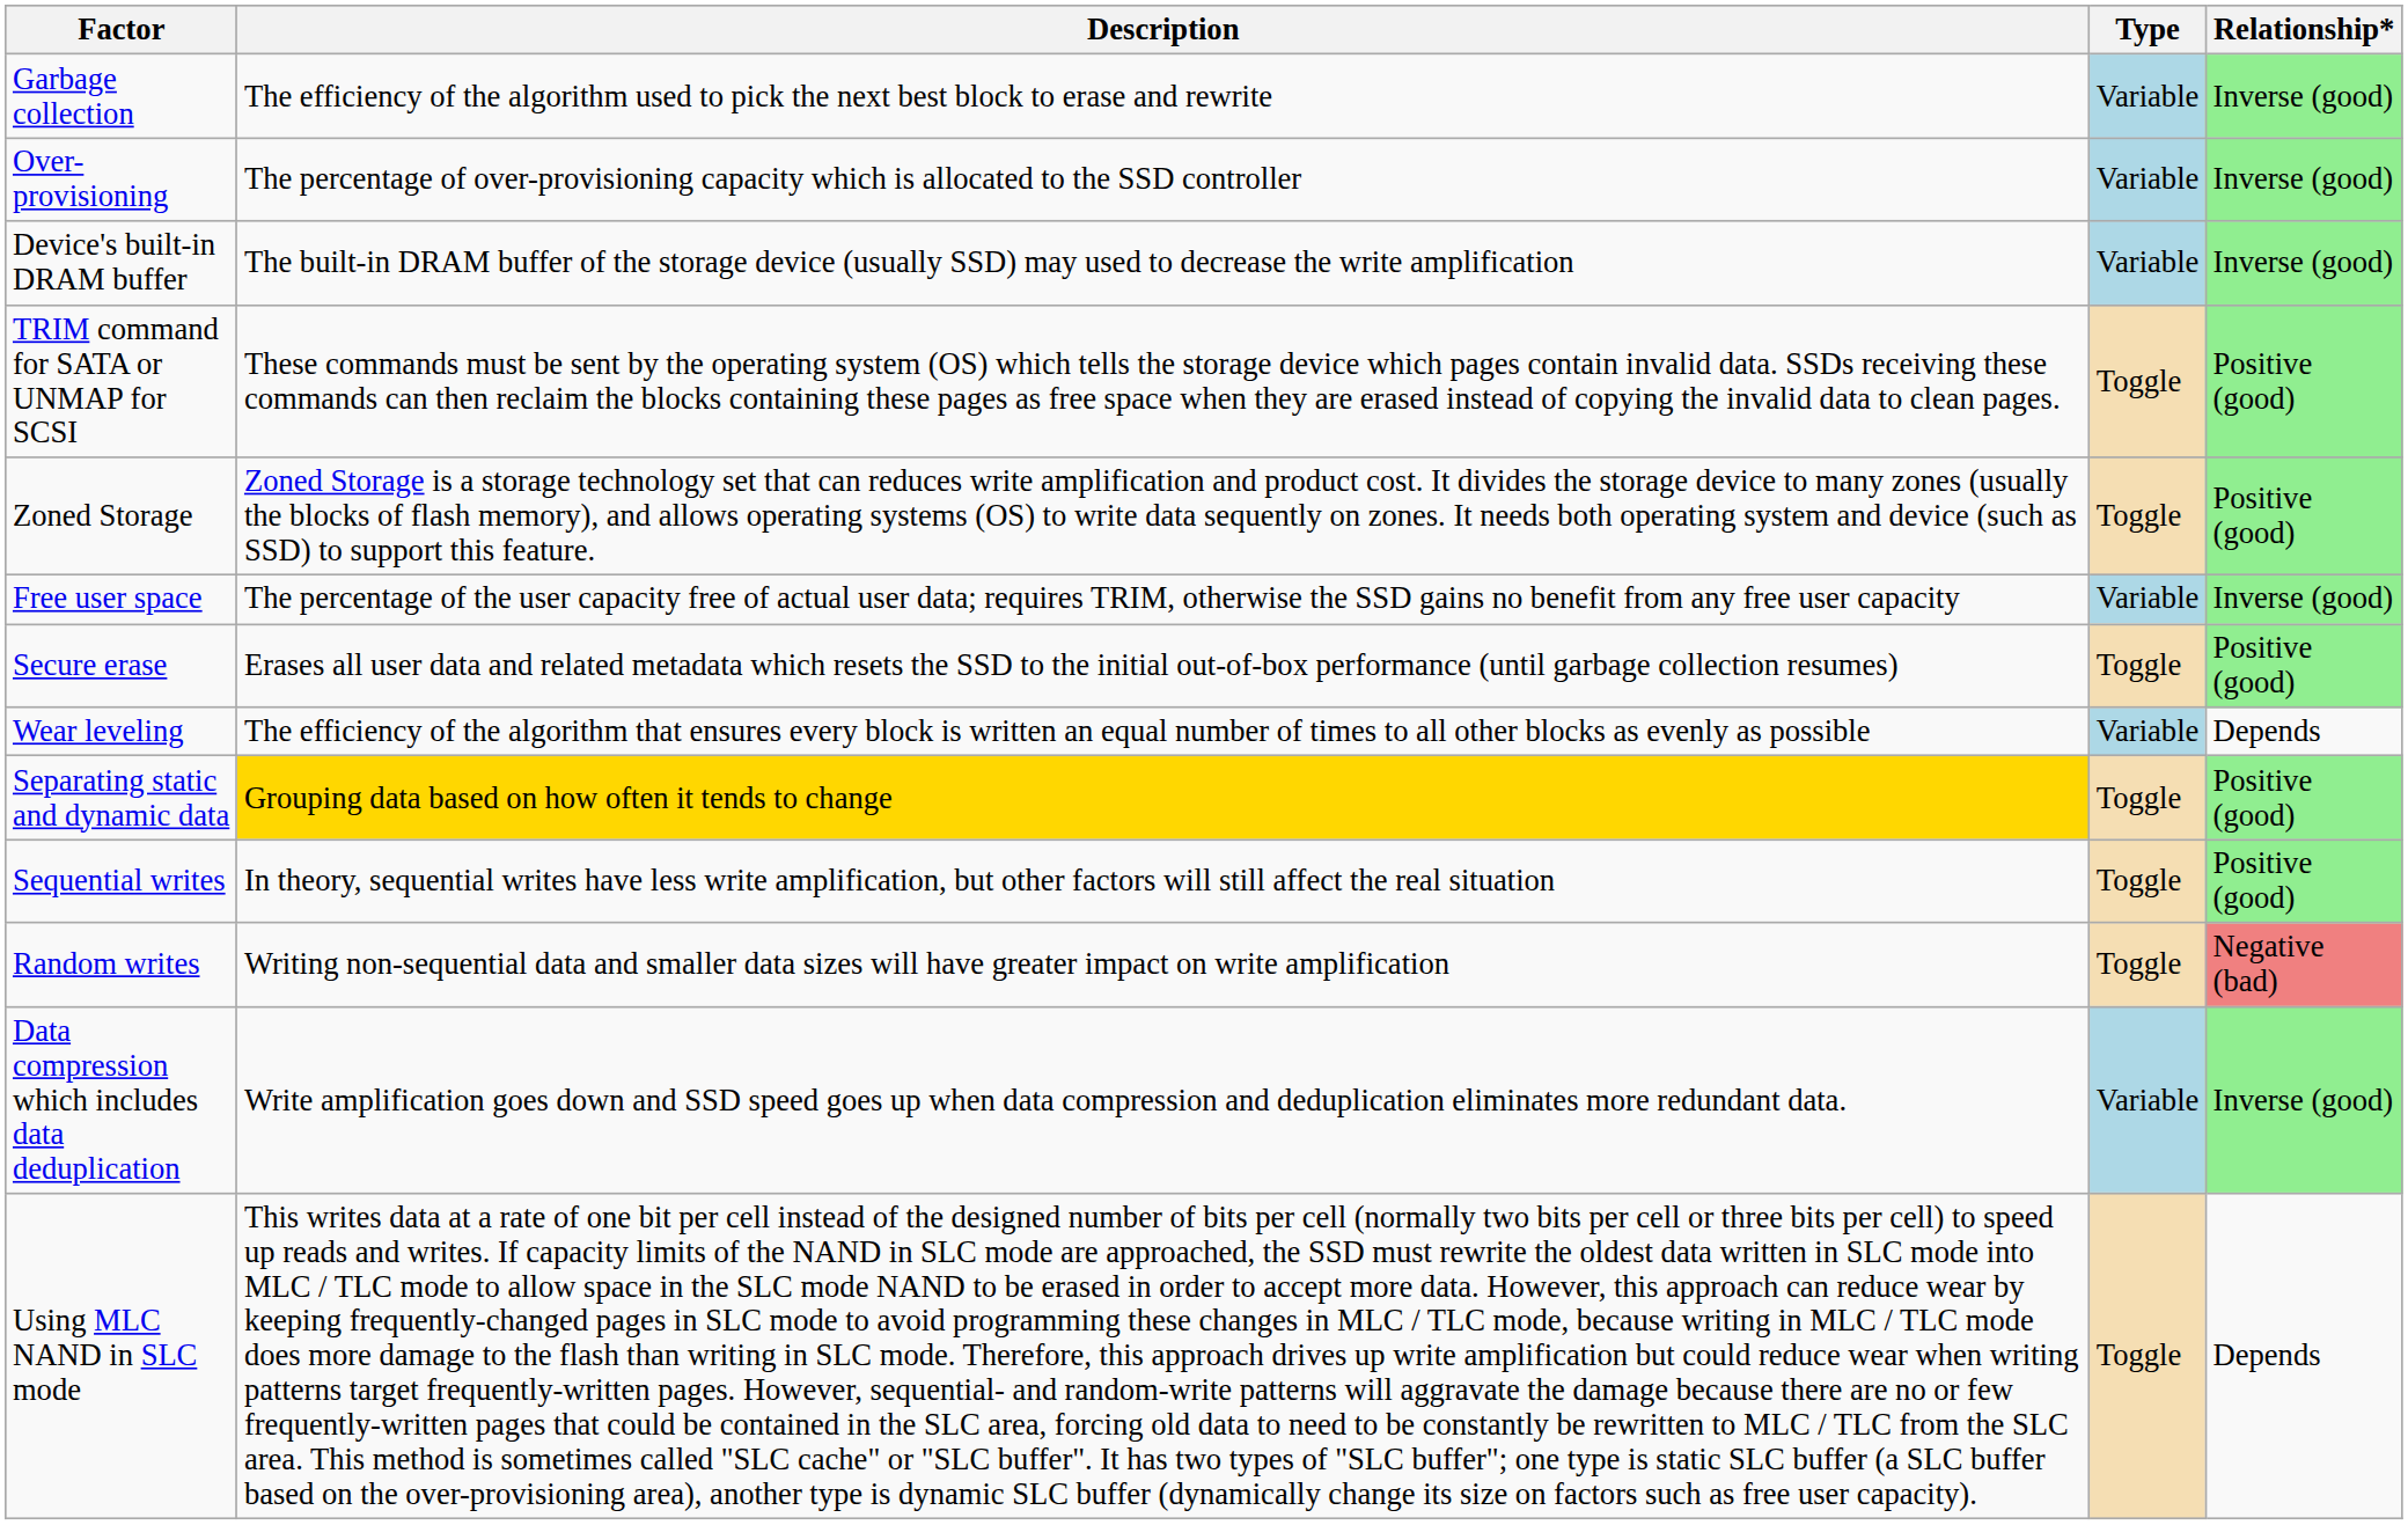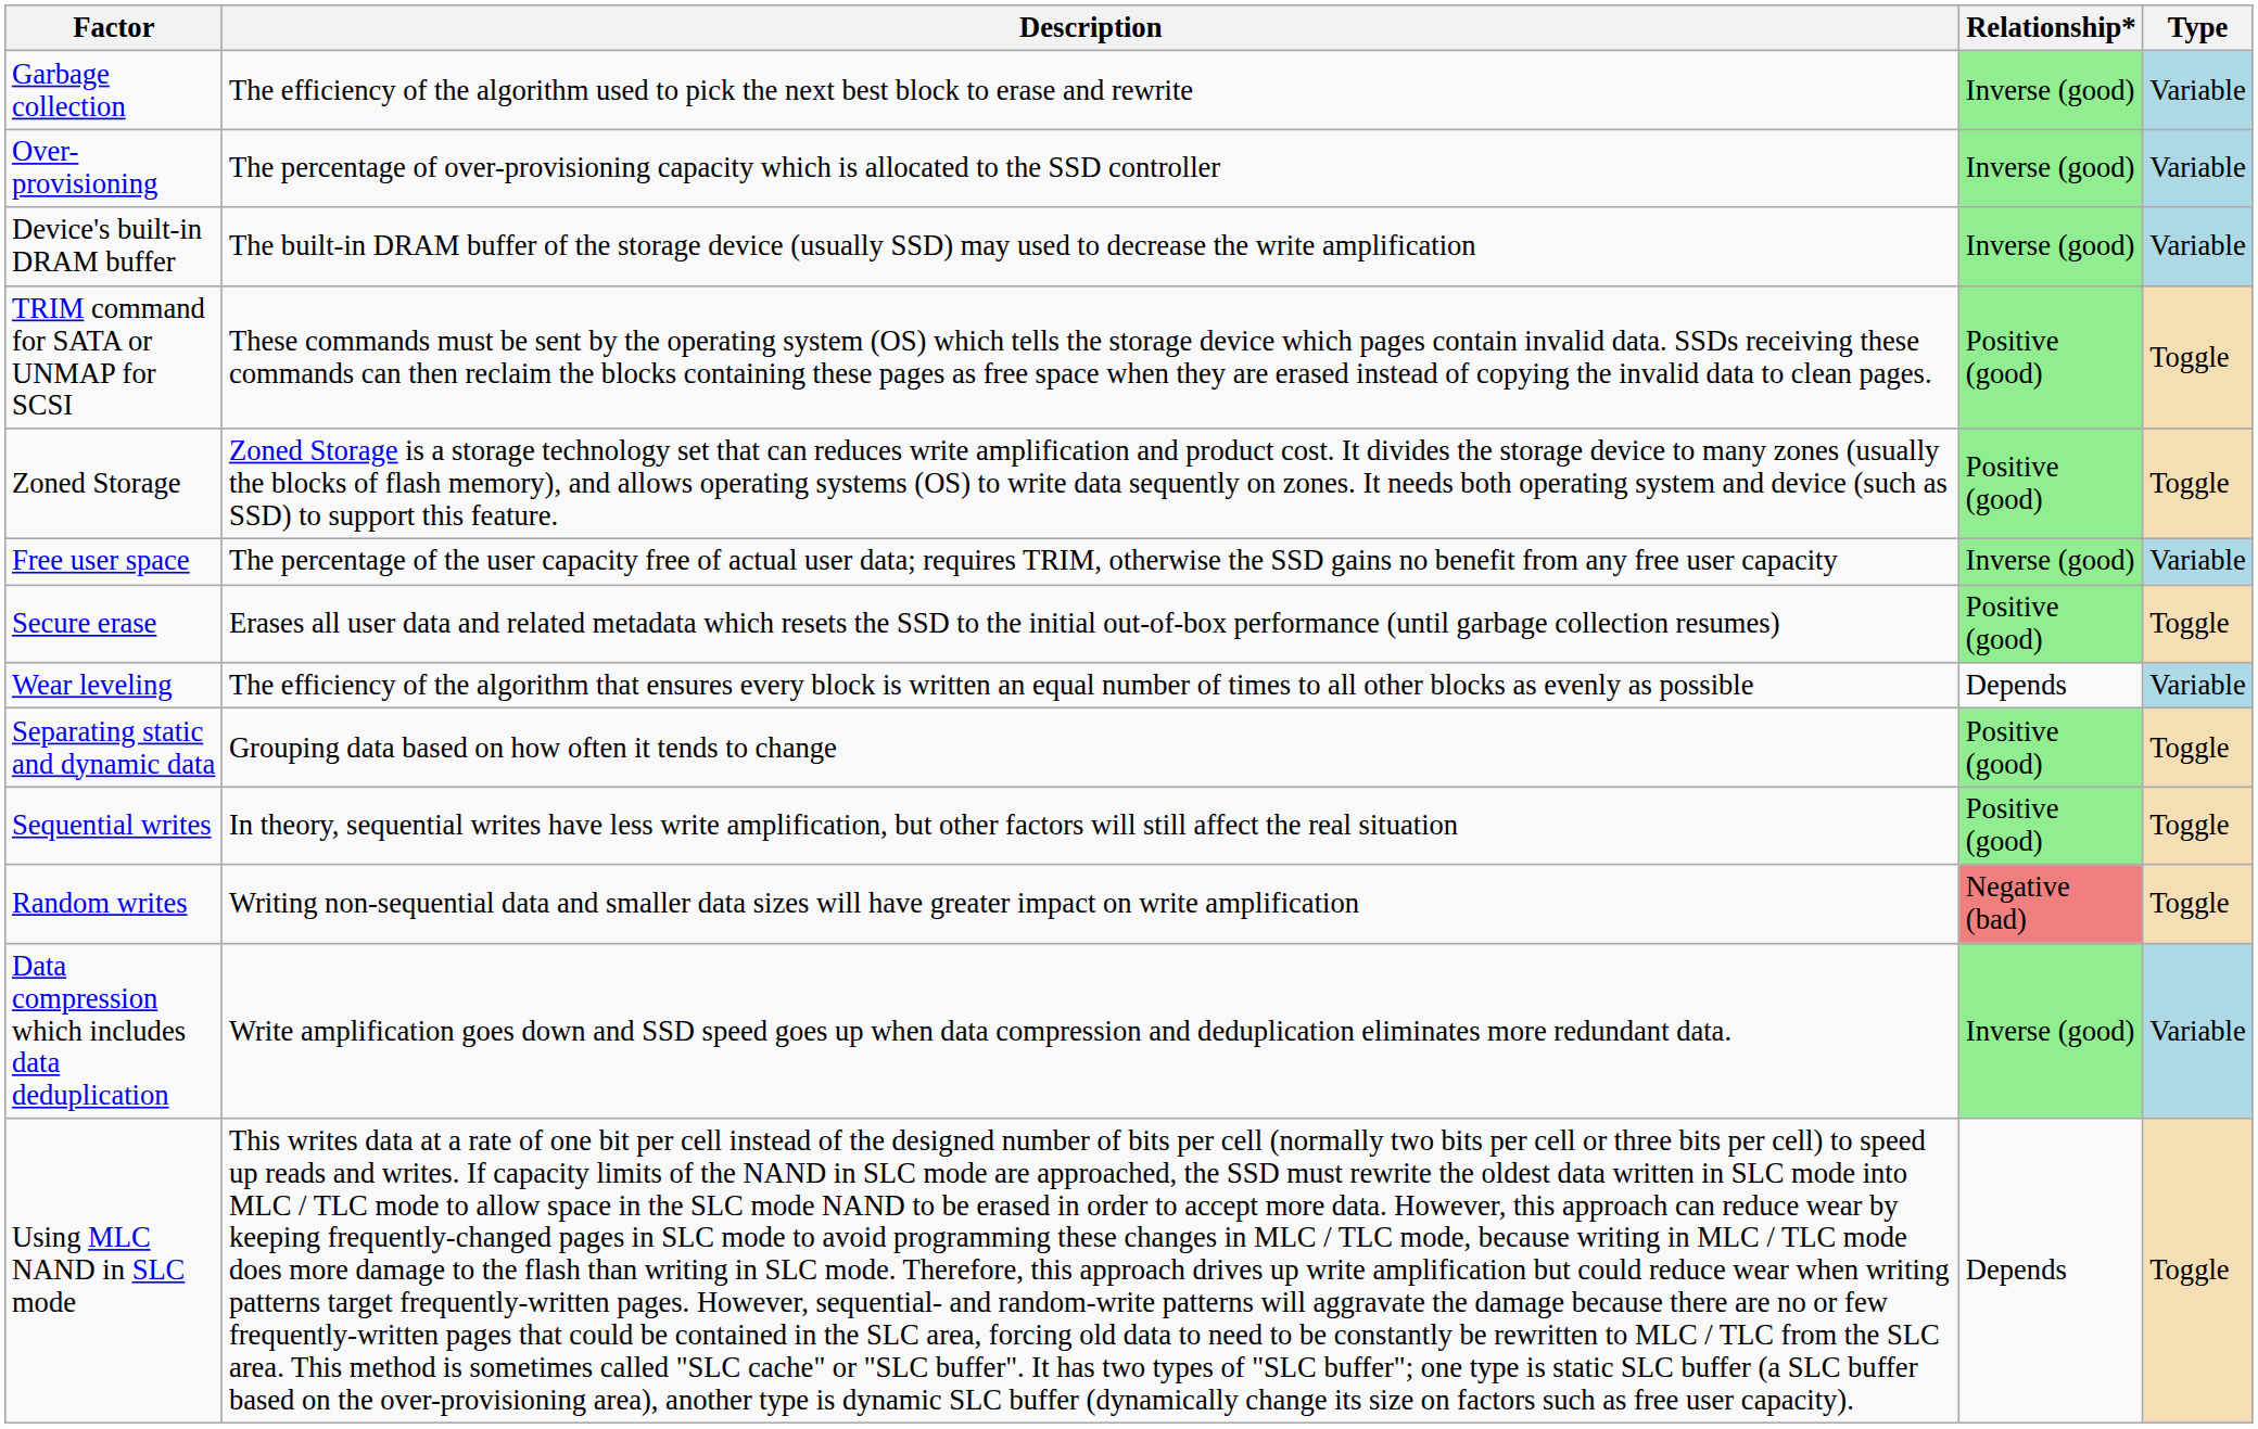 <table class="wikitable sortable">
 <tr>
 <th>Factor</th>
 <th>Description</th>
+<th>Relationship*</th>
 <th>Type</th>
-<th>Relationship*</th>
 </tr>
 <tr>
 <td><a href='#'>Garbage collection</a></td>
 <td>The efficiency of the algorithm used to pick the next best block to erase and rewrite</td>
+<td style="background: lightgreen;">Inverse (good)</td>
 <td style="background: lightblue;">Variable</td>
-<td style="background: lightgreen;">Inverse (good)</td>
 </tr>
 <tr>
 <td><a href='#'>Over-provisioning</a></td>
 <td>The percentage of over-provisioning capacity which is allocated to the SSD controller</td>
+<td style="background: Lightgreen;">Inverse (good)</td>
 <td style="background: Lightblue;">Variable</td>
-<td style="background: Lightgreen;">Inverse (good)</td>
 </tr>
 <tr>
 <td>Device's built-in DRAM buffer</td>
 <td>The built-in DRAM buffer of the storage device (usually SSD) may used to decrease the write amplification</td>
+<td style="background: Lightgreen;">Inverse (good)</td>
 <td style="background: Lightblue;">Variable</td>
-<td style="background: Lightgreen;">Inverse (good)</td>
 </tr>
 <tr>
 <td><a href='#'>TRIM</a> command for SATA or UNMAP for SCSI</td>
 <td>These commands must be sent by the operating system (OS) which tells the storage device which pages contain invalid data. SSDs receiving these commands can then reclaim the blocks containing these pages as free space when they are erased instead of copying the invalid data to clean pages.</td>
+<td style="background: Lightgreen;">Positive (good)</td>
 <td style="background: Wheat;">Toggle</td>
-<td style="background: Lightgreen;">Positive (good)</td>
 </tr>
 <tr>
 <td>Zoned Storage</td>
 <td><a href='#'>Zoned Storage</a> is a storage technology set that can reduces write amplification and product cost. It divides the storage device to many zones (usually the blocks of flash memory), and allows operating systems (OS) to write data sequently on zones. It needs both operating system and device (such as SSD) to support this feature.</td>
+<td style="background: Lightgreen;">Positive (good)</td>
 <td style="background: Wheat;">Toggle</td>
-<td style="background: Lightgreen;">Positive (good)</td>
 </tr>
 <tr>
 <td><a href='#'>Free user space</a></td>
 <td>The percentage of the user capacity free of actual user data; requires TRIM, otherwise the SSD gains no benefit from any free user capacity</td>
+<td style="background: Lightgreen;">Inverse (good)</td>
 <td style="background: Lightblue;">Variable</td>
-<td style="background: Lightgreen;">Inverse (good)</td>
 </tr>
 <tr>
 <td><a href='#'>Secure erase</a></td>
 <td>Erases all user data and related metadata which resets the SSD to the initial out-of-box performance (until garbage collection resumes)</td>
+<td style="background: Lightgreen;">Positive (good)</td>
 <td style="background: Wheat;">Toggle</td>
-<td style="background: Lightgreen;">Positive (good)</td>
 </tr>
 <tr>
 <td><a href='#'>Wear leveling</a></td>
 <td>The efficiency of the algorithm that ensures every block is written an equal number of times to all other blocks as evenly as possible</td>
+<td>Depends</td>
 <td style="background: Lightblue;">Variable</td>
-<td>Depends</td>
 </tr>
 <tr>
 <td><a href='#'>Separating static and dynamic data</a></td>
-<td style="background: gold;">Grouping data based on how often it tends to change</td>
+<td>Grouping data based on how often it tends to change</td>
+<td style="background: Lightgreen;">Positive (good)</td>
 <td style="background: Wheat;">Toggle</td>
-<td style="background: Lightgreen;">Positive (good)</td>
 </tr>
 <tr>
 <td><a href='#'>Sequential writes</a></td>
 <td>In theory, sequential writes have less write amplification, but other factors will still affect the real situation</td>
+<td style="background: Lightgreen;">Positive (good)</td>
 <td style="background: Wheat;">Toggle</td>
-<td style="background: Lightgreen;">Positive (good)</td>
 </tr>
 <tr>
 <td><a href='#'>Random writes</a></td>
 <td>Writing non-sequential data and smaller data sizes will have greater impact on write amplification</td>
+<td style="background: LightCoral;">Negative (bad)</td>
 <td style="background: Wheat;">Toggle</td>
-<td style="background: LightCoral;">Negative (bad)</td>
 </tr>
 <tr>
 <td><a href='#'>Data compression</a> which includes <a href='#'>data deduplication</a></td>
 <td>Write amplification goes down and SSD speed goes up when data compression and deduplication eliminates more redundant data.</td>
+<td style="background: Lightgreen;">Inverse (good)</td>
 <td style="background: Lightblue;">Variable</td>
-<td style="background: Lightgreen;">Inverse (good)</td>
 </tr>
 <tr>
 <td>Using <a href='#'>MLC</a> NAND in <a href='#'>SLC</a> mode</td>
 <td>This writes data at a rate of one bit per cell instead of the designed number of bits per cell (normally two bits per cell or three bits per cell) to speed up reads and writes. If capacity limits of the NAND in SLC mode are approached, the SSD must rewrite the oldest data written in SLC mode into MLC / TLC mode to allow space in the SLC mode NAND to be erased in order to accept more data. However, this approach can reduce wear by keeping frequently-changed pages in SLC mode to avoid programming these changes in MLC / TLC mode, because writing in MLC / TLC mode does more damage to the flash than writing in SLC mode. Therefore, this approach drives up write amplification but could reduce wear when writing patterns target frequently-written pages. However, sequential- and random-write patterns will aggravate the damage because there are no or few frequently-written pages that could be contained in the SLC area, forcing old data to need to be constantly be rewritten to MLC / TLC from the SLC area. This method is sometimes called "SLC cache" or "SLC buffer". It has two types of "SLC buffer"; one type is static SLC buffer (a SLC buffer based on the over-provisioning area), another type is dynamic SLC buffer (dynamically change its size on factors such as free user capacity).</td>
+<td>Depends</td>
 <td style="background: Wheat;">Toggle</td>
-<td>Depends</td>
 </tr>
 </table>
